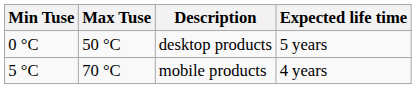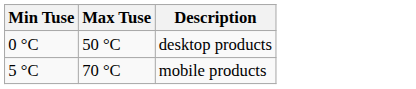 <table class="wikitable">
 <tr>
 <th>Min Tuse</th>
 <th>Max Tuse</th>
 <th>Description</th>
-<th>Expected life time</th>
 </tr>
 <tr>
 <td>0 °C</td>
 <td>50 °C</td>
 <td>desktop products</td>
-<td>5 years</td>
 </tr>
 <tr>
 <td>5 °C</td>
 <td>70 °C</td>
 <td>mobile products</td>
-<td>4 years</td>
 </tr>
 </table>
